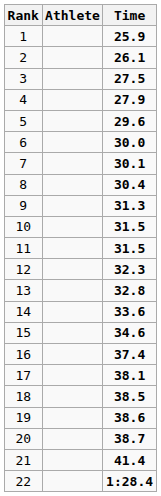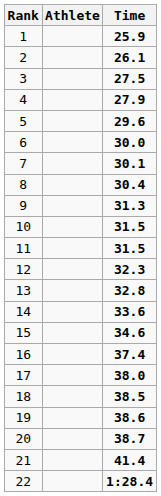 <table class=wikitable style="text-align:center;">
 <tr>
 <th>Rank</th>
 <th>Athlete</th>
 <th>Time</th>
 </tr>
 <tr>
 <td>1</td>
 <td align=left></td>
 <td><strong>25.9</strong></td>
 </tr>
 <tr>
 <td>2</td>
 <td align=left></td>
 <td><strong>26.1</strong></td>
 </tr>
 <tr>
 <td>3</td>
 <td align=left></td>
 <td><strong>27.5</strong></td>
 </tr>
 <tr>
 <td>4</td>
 <td align=left></td>
 <td><strong>27.9</strong></td>
 </tr>
 <tr>
 <td>5</td>
 <td align=left></td>
 <td><strong>29.6</strong></td>
 </tr>
 <tr>
 <td>6</td>
 <td align=left></td>
 <td><strong>30.0</strong></td>
 </tr>
 <tr>
 <td>7</td>
 <td align=left></td>
 <td><strong>30.1</strong></td>
 </tr>
 <tr>
 <td>8</td>
 <td align=left></td>
 <td><strong>30.4</strong></td>
 </tr>
 <tr>
 <td>9</td>
 <td align=left></td>
 <td><strong>31.3</strong></td>
 </tr>
 <tr>
 <td>10</td>
 <td align=left></td>
 <td><strong>31.5</strong></td>
 </tr>
 <tr>
 <td>11</td>
 <td align=left></td>
 <td><strong>31.5</strong></td>
 </tr>
 <tr>
 <td>12</td>
 <td align=left></td>
 <td><strong>32.3</strong></td>
 </tr>
 <tr>
 <td>13</td>
 <td align=left></td>
 <td><strong>32.8</strong></td>
 </tr>
 <tr>
 <td>14</td>
 <td align=left></td>
 <td><strong>33.6</strong></td>
 </tr>
 <tr>
 <td>15</td>
 <td align=left></td>
 <td><strong>34.6</strong></td>
 </tr>
 <tr>
 <td>16</td>
 <td align=left></td>
 <td><strong>37.4</strong></td>
 </tr>
 <tr>
 <td>17</td>
 <td align=left></td>
-<td><strong>38.1</strong></td>
+<td><strong>38.0</strong></td>
 </tr>
 <tr>
 <td>18</td>
 <td align=left></td>
 <td><strong>38.5</strong></td>
 </tr>
 <tr>
 <td>19</td>
 <td align=left></td>
 <td><strong>38.6</strong></td>
 </tr>
 <tr>
 <td>20</td>
 <td align=left></td>
 <td><strong>38.7</strong></td>
 </tr>
 <tr>
 <td>21</td>
 <td align=left></td>
 <td><strong>41.4</strong></td>
 </tr>
 <tr>
 <td>22</td>
 <td align=left></td>
 <td><strong>1:28.4</strong></td>
 </tr>
 <tr>
 </tr>
 </table>
